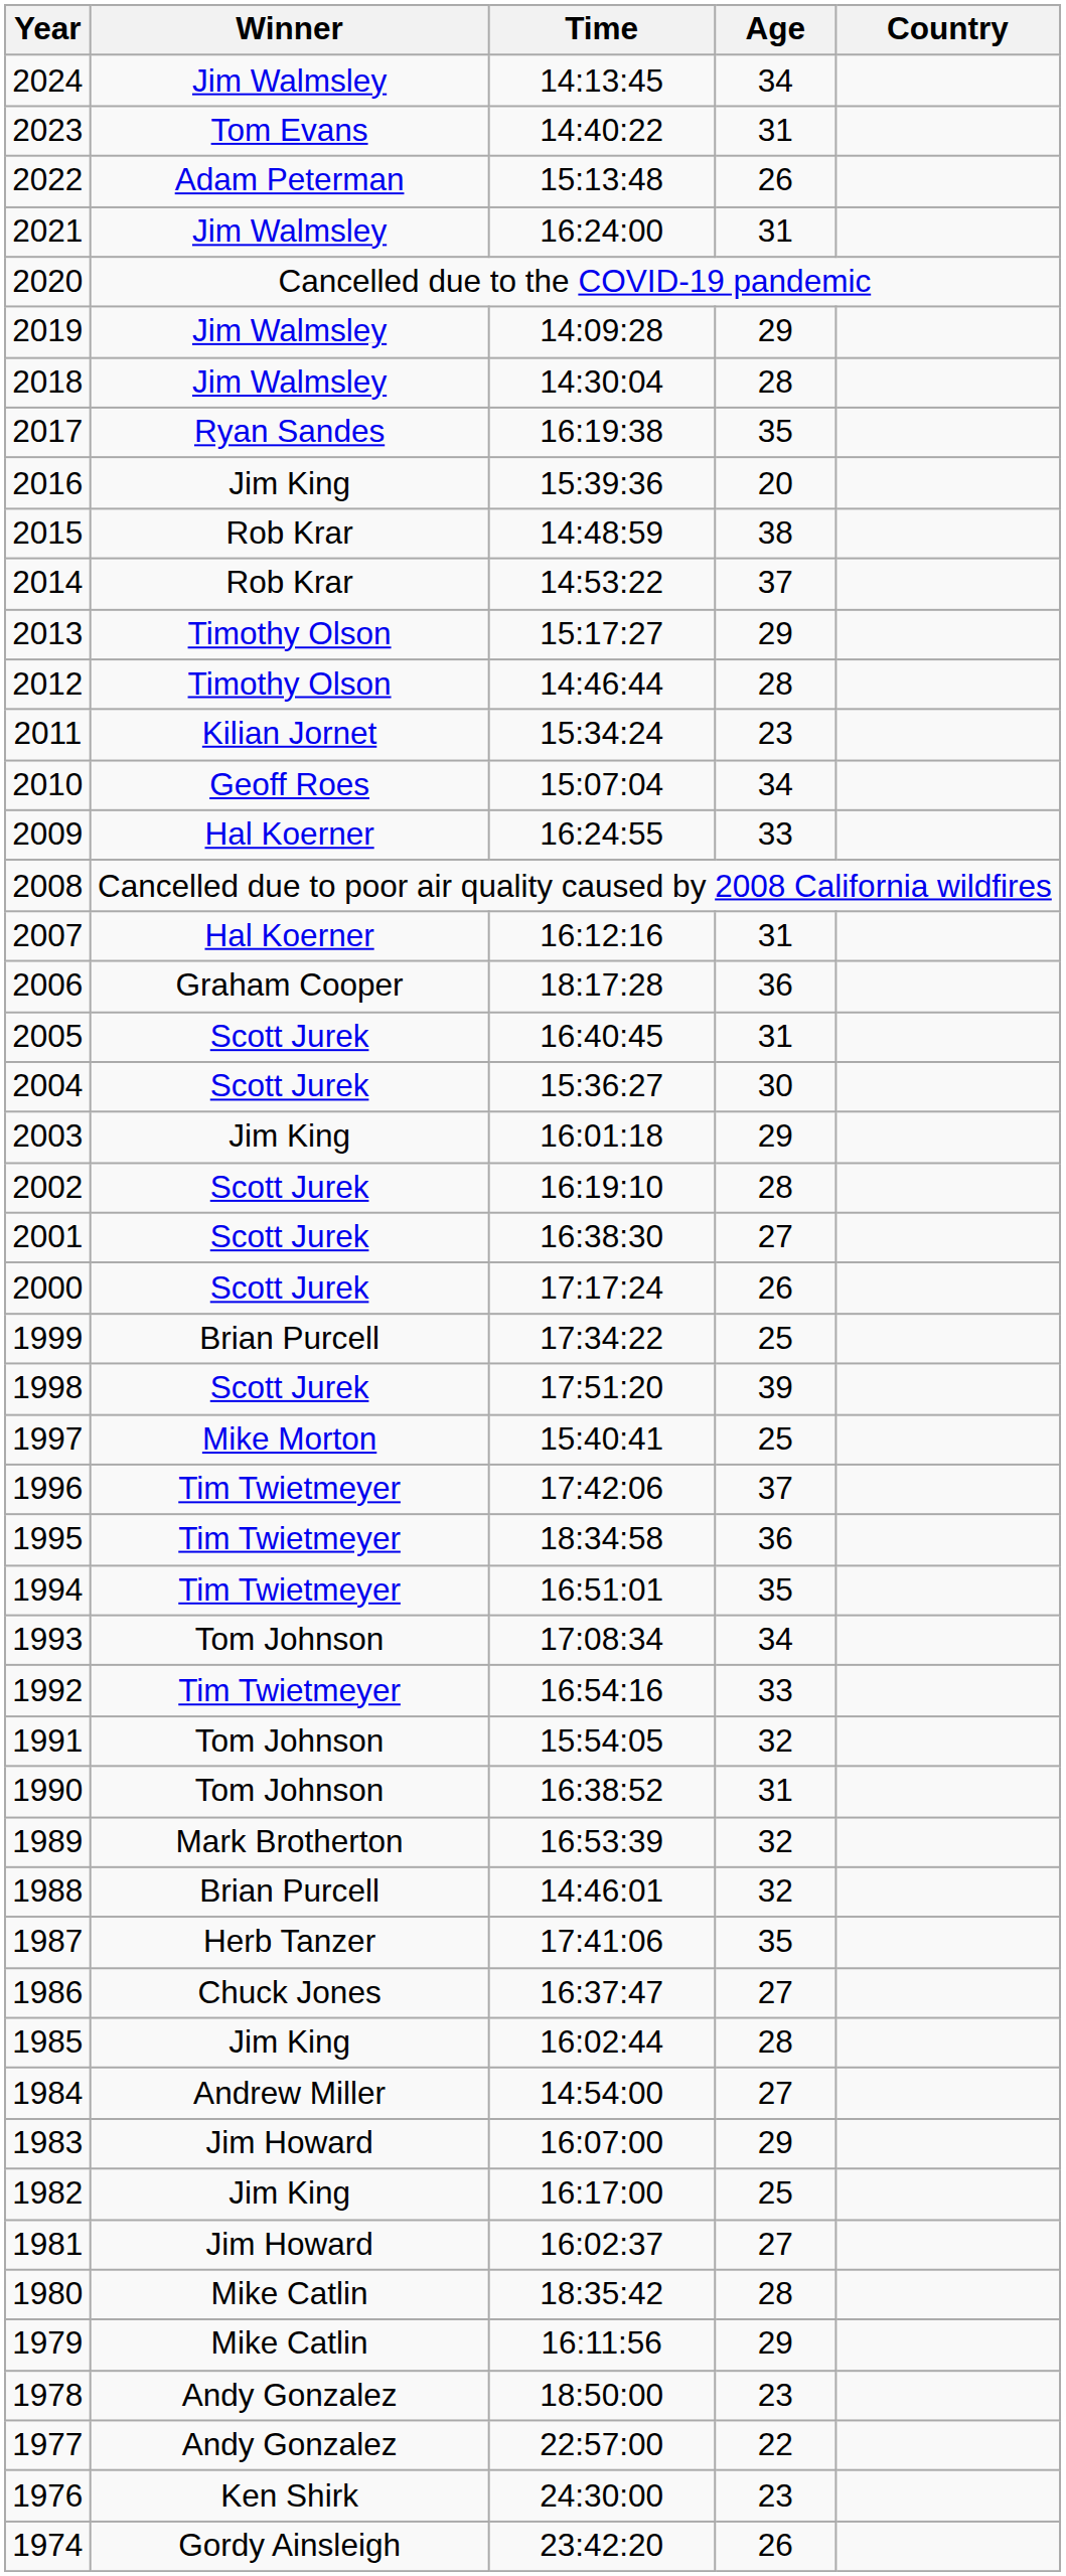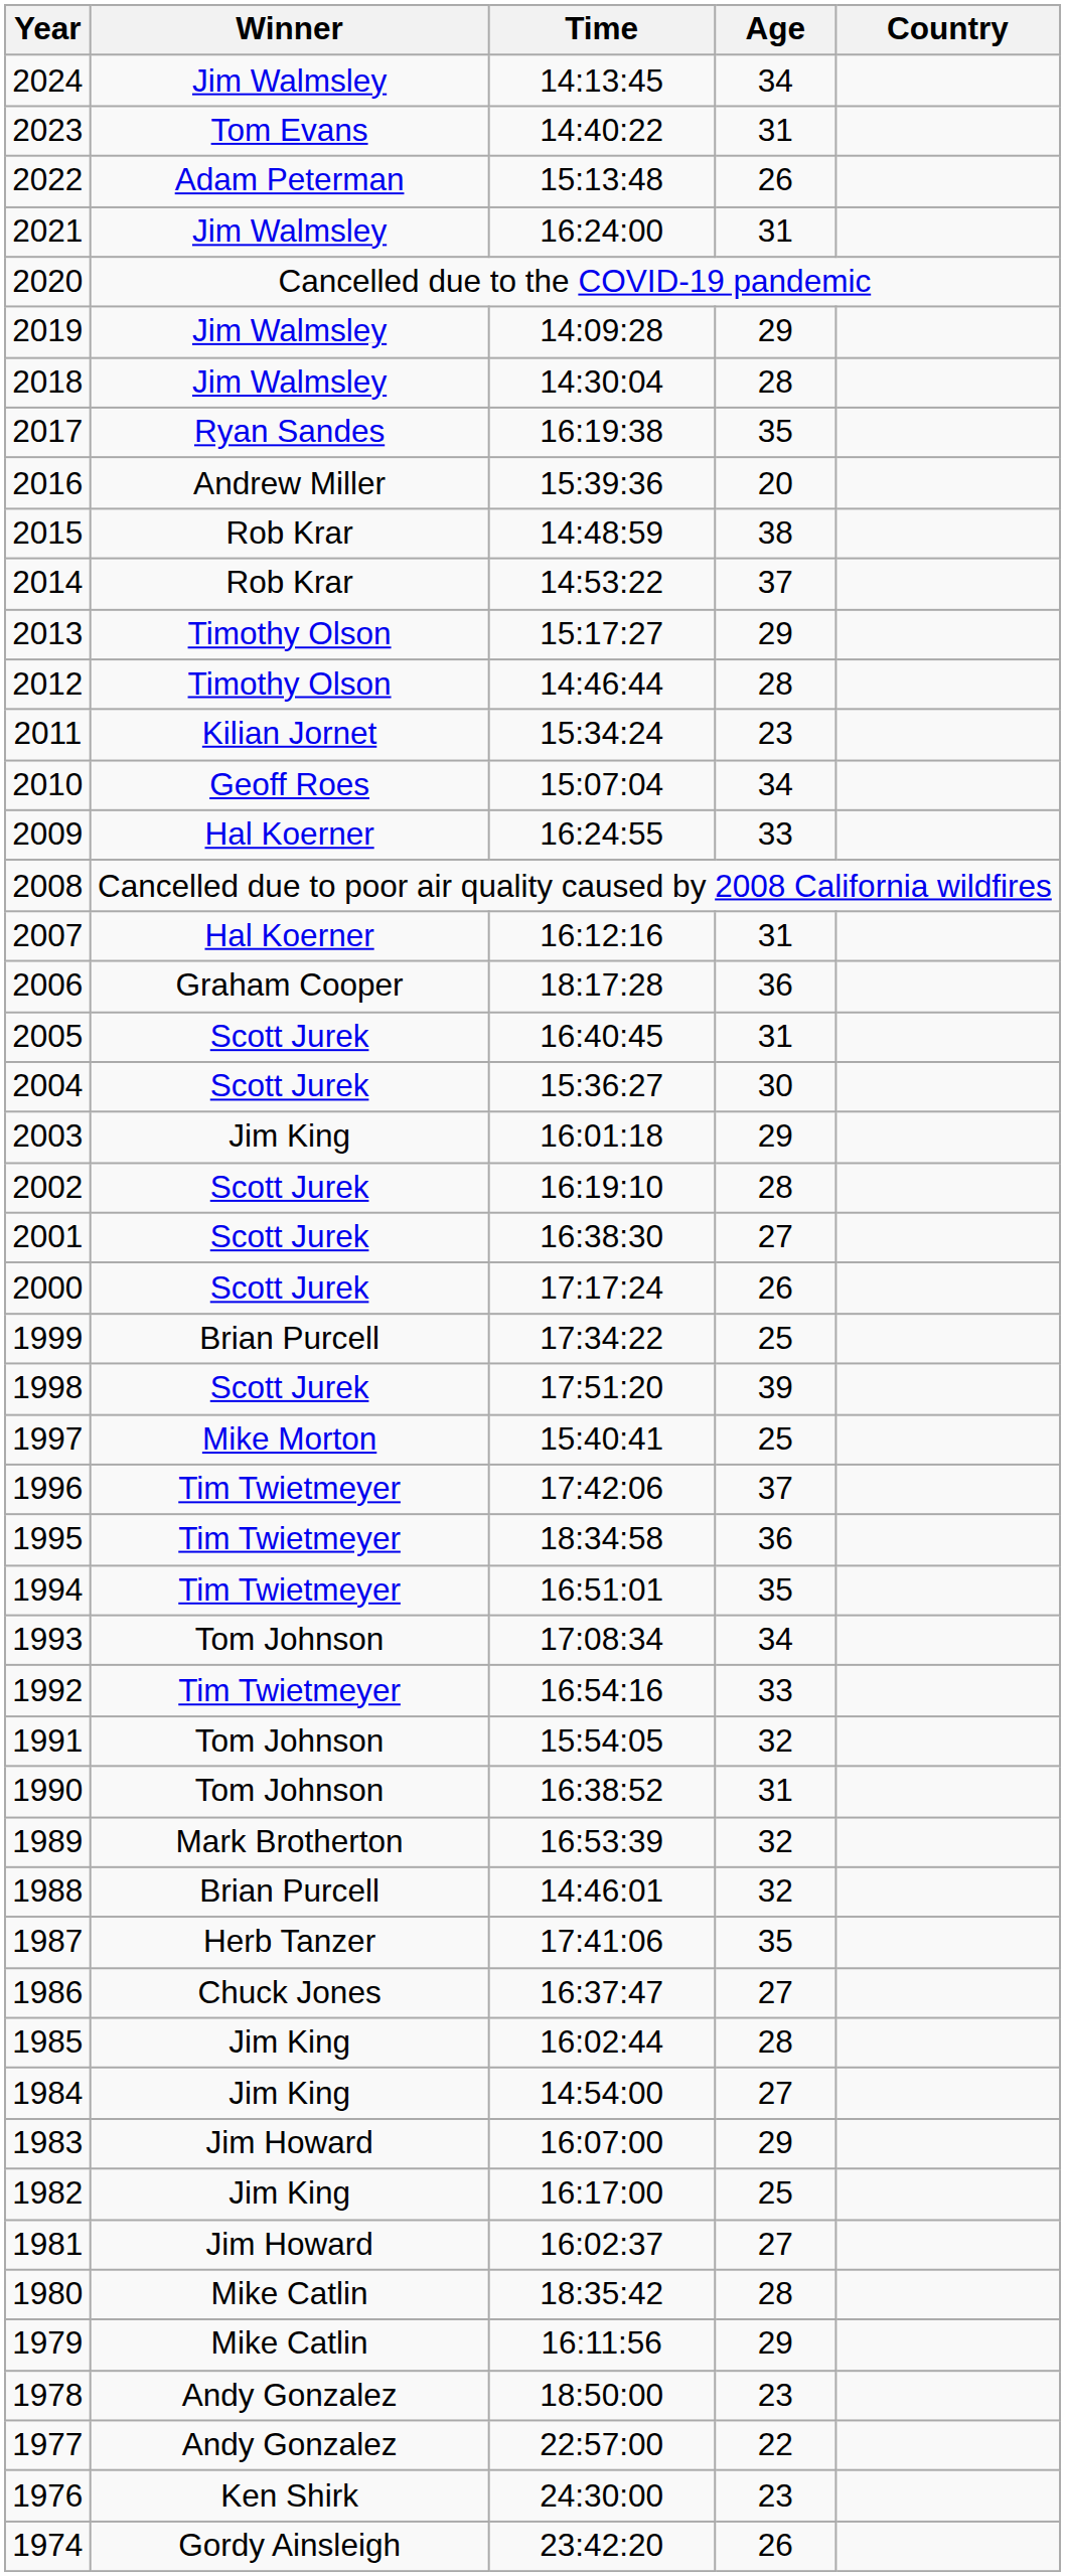 <table class="wikitable sortable" style="text-align:center" cellpadding ="2">
 <tr>
 <th>Year</th>
 <th>Winner</th>
 <th>Time</th>
 <th>Age</th>
 <th>Country</th>
 </tr>
 <tr>
 <td>2024</td>
 <td><a href='#'>Jim Walmsley</a></td>
 <td>14:13:45</td>
 <td>34</td>
 <td></td>
 </tr>
 <tr>
 <td>2023</td>
 <td><a href='#'>Tom Evans</a></td>
 <td>14:40:22</td>
 <td>31</td>
 <td></td>
 </tr>
 <tr>
 <td>2022</td>
 <td><a href='#'>Adam Peterman</a></td>
 <td>15:13:48</td>
 <td>26</td>
 <td></td>
 </tr>
 <tr>
 <td>2021</td>
 <td><a href='#'>Jim Walmsley</a></td>
 <td>16:24:00</td>
 <td>31</td>
 <td></td>
 </tr>
 <tr>
 <td>2020</td>
 <td colspan="4">Cancelled due to the <a href='#'>COVID-19 pandemic</a></td>
 </tr>
 <tr>
 <td>2019</td>
 <td><a href='#'>Jim Walmsley</a></td>
 <td>14:09:28</td>
 <td>29</td>
 <td></td>
 </tr>
 <tr>
 <td>2018</td>
 <td><a href='#'>Jim Walmsley</a></td>
 <td>14:30:04</td>
 <td>28</td>
 <td></td>
 </tr>
 <tr>
 <td>2017</td>
 <td><a href='#'>Ryan Sandes</a></td>
 <td>16:19:38</td>
 <td>35</td>
 <td></td>
 </tr>
 <tr>
 <td>2016</td>
-<td>Jim King</td>
+<td>Andrew Miller</td>
 <td>15:39:36</td>
 <td>20</td>
 <td></td>
 </tr>
 <tr>
 <td>2015</td>
 <td>Rob Krar</td>
 <td>14:48:59</td>
 <td>38</td>
 <td></td>
 </tr>
 <tr>
 <td>2014</td>
 <td>Rob Krar</td>
 <td>14:53:22</td>
 <td>37</td>
 <td></td>
 </tr>
 <tr>
 <td>2013</td>
 <td><a href='#'>Timothy Olson</a></td>
 <td>15:17:27</td>
 <td>29</td>
 <td></td>
 </tr>
 <tr>
 <td>2012</td>
 <td><a href='#'>Timothy Olson</a></td>
 <td>14:46:44</td>
 <td>28</td>
 <td></td>
 </tr>
 <tr>
 <td>2011</td>
 <td><a href='#'>Kilian Jornet</a></td>
 <td>15:34:24</td>
 <td>23</td>
 <td></td>
 </tr>
 <tr>
 <td>2010</td>
 <td><a href='#'>Geoff Roes</a></td>
 <td>15:07:04</td>
 <td>34</td>
 <td></td>
 </tr>
 <tr>
 <td>2009</td>
 <td><a href='#'>Hal Koerner</a></td>
 <td>16:24:55</td>
 <td>33</td>
 <td></td>
 </tr>
 <tr>
 <td>2008</td>
 <td colspan="4">Cancelled due to poor air quality caused by  <a href='#'>2008 California wildfires</a></td>
 </tr>
 <tr>
 <td>2007</td>
 <td><a href='#'>Hal Koerner</a></td>
 <td>16:12:16</td>
 <td>31</td>
 <td></td>
 </tr>
 <tr>
 <td>2006</td>
 <td>Graham Cooper</td>
 <td>18:17:28</td>
 <td>36</td>
 <td></td>
 </tr>
 <tr>
 <td>2005</td>
 <td><a href='#'>Scott Jurek</a></td>
 <td>16:40:45</td>
 <td>31</td>
 <td></td>
 </tr>
 <tr>
 <td>2004</td>
 <td><a href='#'>Scott Jurek</a></td>
 <td>15:36:27</td>
 <td>30</td>
 <td></td>
 </tr>
 <tr>
 <td>2003</td>
 <td>Jim King</td>
 <td>16:01:18</td>
 <td>29</td>
 <td></td>
 </tr>
 <tr>
 <td>2002</td>
 <td><a href='#'>Scott Jurek</a></td>
 <td>16:19:10</td>
 <td>28</td>
 <td></td>
 </tr>
 <tr>
 <td>2001</td>
 <td><a href='#'>Scott Jurek</a></td>
 <td>16:38:30</td>
 <td>27</td>
 <td></td>
 </tr>
 <tr>
 <td>2000</td>
 <td><a href='#'>Scott Jurek</a></td>
 <td>17:17:24</td>
 <td>26</td>
 <td></td>
 </tr>
 <tr>
 <td>1999</td>
 <td>Brian Purcell</td>
 <td>17:34:22</td>
 <td>25</td>
 <td></td>
 </tr>
 <tr>
 <td>1998</td>
 <td><a href='#'>Scott Jurek</a></td>
 <td>17:51:20</td>
 <td>39</td>
 <td></td>
 </tr>
 <tr>
 <td>1997</td>
 <td><a href='#'>Mike Morton</a></td>
 <td>15:40:41</td>
 <td>25</td>
 <td></td>
 </tr>
 <tr>
 <td>1996</td>
 <td><a href='#'>Tim Twietmeyer</a></td>
 <td>17:42:06</td>
 <td>37</td>
 <td></td>
 </tr>
 <tr>
 <td>1995</td>
 <td><a href='#'>Tim Twietmeyer</a></td>
 <td>18:34:58</td>
 <td>36</td>
 <td></td>
 </tr>
 <tr>
 <td>1994</td>
 <td><a href='#'>Tim Twietmeyer</a></td>
 <td>16:51:01</td>
 <td>35</td>
 <td></td>
 </tr>
 <tr>
 <td>1993</td>
 <td>Tom Johnson</td>
 <td>17:08:34</td>
 <td>34</td>
 <td></td>
 </tr>
 <tr>
 <td>1992</td>
 <td><a href='#'>Tim Twietmeyer</a></td>
 <td>16:54:16</td>
 <td>33</td>
 <td></td>
 </tr>
 <tr>
 <td>1991</td>
 <td>Tom Johnson</td>
 <td>15:54:05</td>
 <td>32</td>
 <td></td>
 </tr>
 <tr>
 <td>1990</td>
 <td>Tom Johnson</td>
 <td>16:38:52</td>
 <td>31</td>
 <td></td>
 </tr>
 <tr>
 <td>1989</td>
 <td>Mark Brotherton</td>
 <td>16:53:39</td>
 <td>32</td>
 <td></td>
 </tr>
 <tr>
 <td>1988</td>
 <td>Brian Purcell</td>
 <td>14:46:01</td>
 <td>32</td>
 <td></td>
 </tr>
 <tr>
 <td>1987</td>
 <td>Herb Tanzer</td>
 <td>17:41:06</td>
 <td>35</td>
 <td></td>
 </tr>
 <tr>
 <td>1986</td>
 <td>Chuck Jones</td>
 <td>16:37:47</td>
 <td>27</td>
 <td></td>
 </tr>
 <tr>
 <td>1985</td>
 <td>Jim King</td>
 <td>16:02:44</td>
 <td>28</td>
 <td></td>
 </tr>
 <tr>
 <td>1984</td>
-<td>Andrew Miller</td>
+<td>Jim King</td>
 <td>14:54:00</td>
 <td>27</td>
 <td></td>
 </tr>
 <tr>
 <td>1983</td>
 <td>Jim Howard</td>
 <td>16:07:00</td>
 <td>29</td>
 <td></td>
 </tr>
 <tr>
 <td>1982</td>
 <td>Jim King</td>
 <td>16:17:00</td>
 <td>25</td>
 <td></td>
 </tr>
 <tr>
 <td>1981</td>
 <td>Jim Howard</td>
 <td>16:02:37</td>
 <td>27</td>
 <td></td>
 </tr>
 <tr>
 <td>1980</td>
 <td>Mike Catlin</td>
 <td>18:35:42</td>
 <td>28</td>
 <td></td>
 </tr>
 <tr>
 <td>1979</td>
 <td>Mike Catlin</td>
 <td>16:11:56</td>
 <td>29</td>
 <td></td>
 </tr>
 <tr>
 <td>1978</td>
 <td>Andy Gonzalez</td>
 <td>18:50:00</td>
 <td>23</td>
 <td></td>
 </tr>
 <tr>
 <td>1977</td>
 <td>Andy Gonzalez</td>
 <td>22:57:00</td>
 <td>22</td>
 <td></td>
 </tr>
 <tr>
 <td>1976</td>
 <td>Ken Shirk</td>
 <td>24:30:00</td>
 <td>23</td>
 <td></td>
 </tr>
 <tr>
 <td>1974</td>
 <td>Gordy Ainsleigh</td>
 <td>23:42:20</td>
 <td>26</td>
 <td></td>
 </tr>
 </table>
